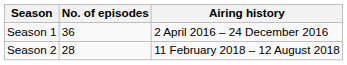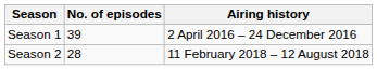 <table class="wikitable">
 <tr>
 <th>Season</th>
 <th>No. of episodes</th>
 <th>Airing history</th>
 </tr>
 <tr>
 <td>Season 1</td>
-<td>36</td>
+<td>39</td>
 <td>2 April 2016 – 24 December 2016</td>
 </tr>
 <tr>
 <td>Season 2</td>
 <td>28</td>
 <td>11 February 2018 – 12 August 2018</td>
 </tr>
 </table>
